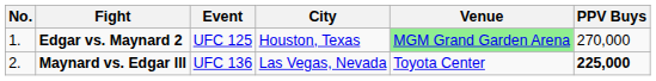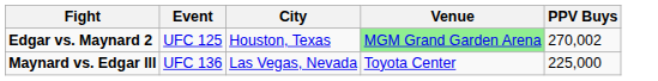 <table class="wikitable">
 <tr>
-<th>No.</th>
 <th>Fight</th>
 <th>Event</th>
 <th>City</th>
 <th>Venue</th>
 <th>PPV Buys</th>
 </tr>
 <tr>
-<td>1.</td>
 <td><strong>Edgar vs. Maynard 2</strong></td>
 <td><a href='#'>UFC 125</a></td>
 <td><a href='#'>Houston, Texas</a></td>
 <td style="background: lightgreen;"><a href='#'>MGM Grand Garden Arena</a></td>
-<td>270,000</td>
+<td>270,002</td>
 </tr>
 <tr>
-<td>2.</td>
 <td><strong>Maynard vs. Edgar lll</strong></td>
 <td><a href='#'>UFC 136</a></td>
 <td><a href='#'>Las Vegas, Nevada</a></td>
 <td><a href='#'>Toyota Center</a></td>
-<td><strong>225,000</strong></td>
+<td>225,000</td>
 </tr>
 </table>
